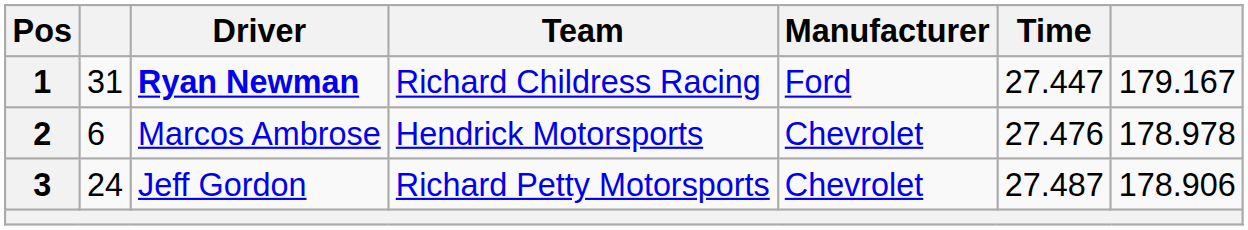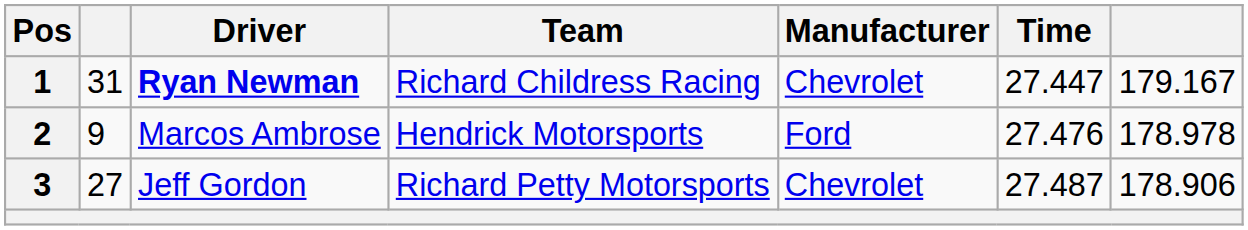 <table class="wikitable" style="font-size:95%">
 <tr>
 <th>Pos</th>
 <th></th>
 <th>Driver</th>
 <th>Team</th>
 <th>Manufacturer</th>
 <th>Time</th>
 <th></th>
 </tr>
 <tr>
 <th>1</th>
 <td>31</td>
 <td><strong><a href='#'>Ryan Newman</a></strong></td>
 <td><a href='#'>Richard Childress Racing</a></td>
-<td><a href='#'>Ford</a></td>
+<td><a href='#'>Chevrolet</a></td>
 <td>27.447</td>
 <td>179.167</td>
 </tr>
 <tr>
 <th>2</th>
-<td>6</td>
+<td>9</td>
 <td><a href='#'>Marcos Ambrose</a></td>
 <td><a href='#'>Hendrick Motorsports</a></td>
-<td><a href='#'>Chevrolet</a></td>
+<td><a href='#'>Ford</a></td>
 <td>27.476</td>
 <td>178.978</td>
 </tr>
 <tr>
 <th>3</th>
-<td>24</td>
+<td>27</td>
 <td><a href='#'>Jeff Gordon</a></td>
 <td><a href='#'>Richard Petty Motorsports</a></td>
 <td><a href='#'>Chevrolet</a></td>
 <td>27.487</td>
 <td>178.906</td>
 </tr>
 <tr>
 <th colspan="7"></th>
 </tr>
 </table>
